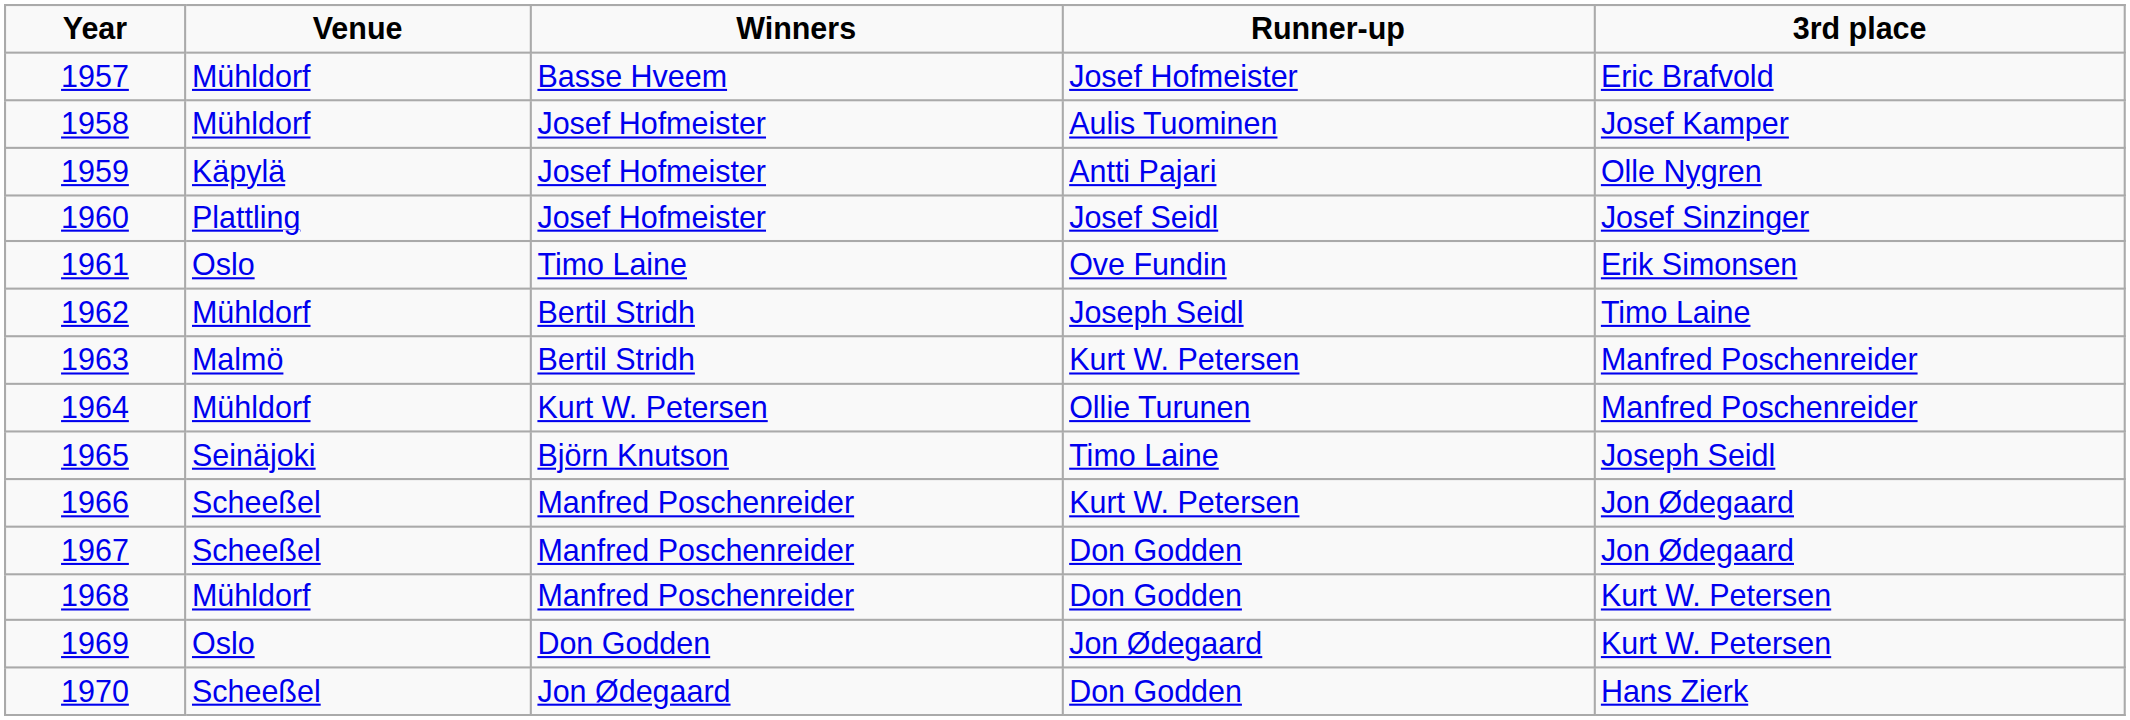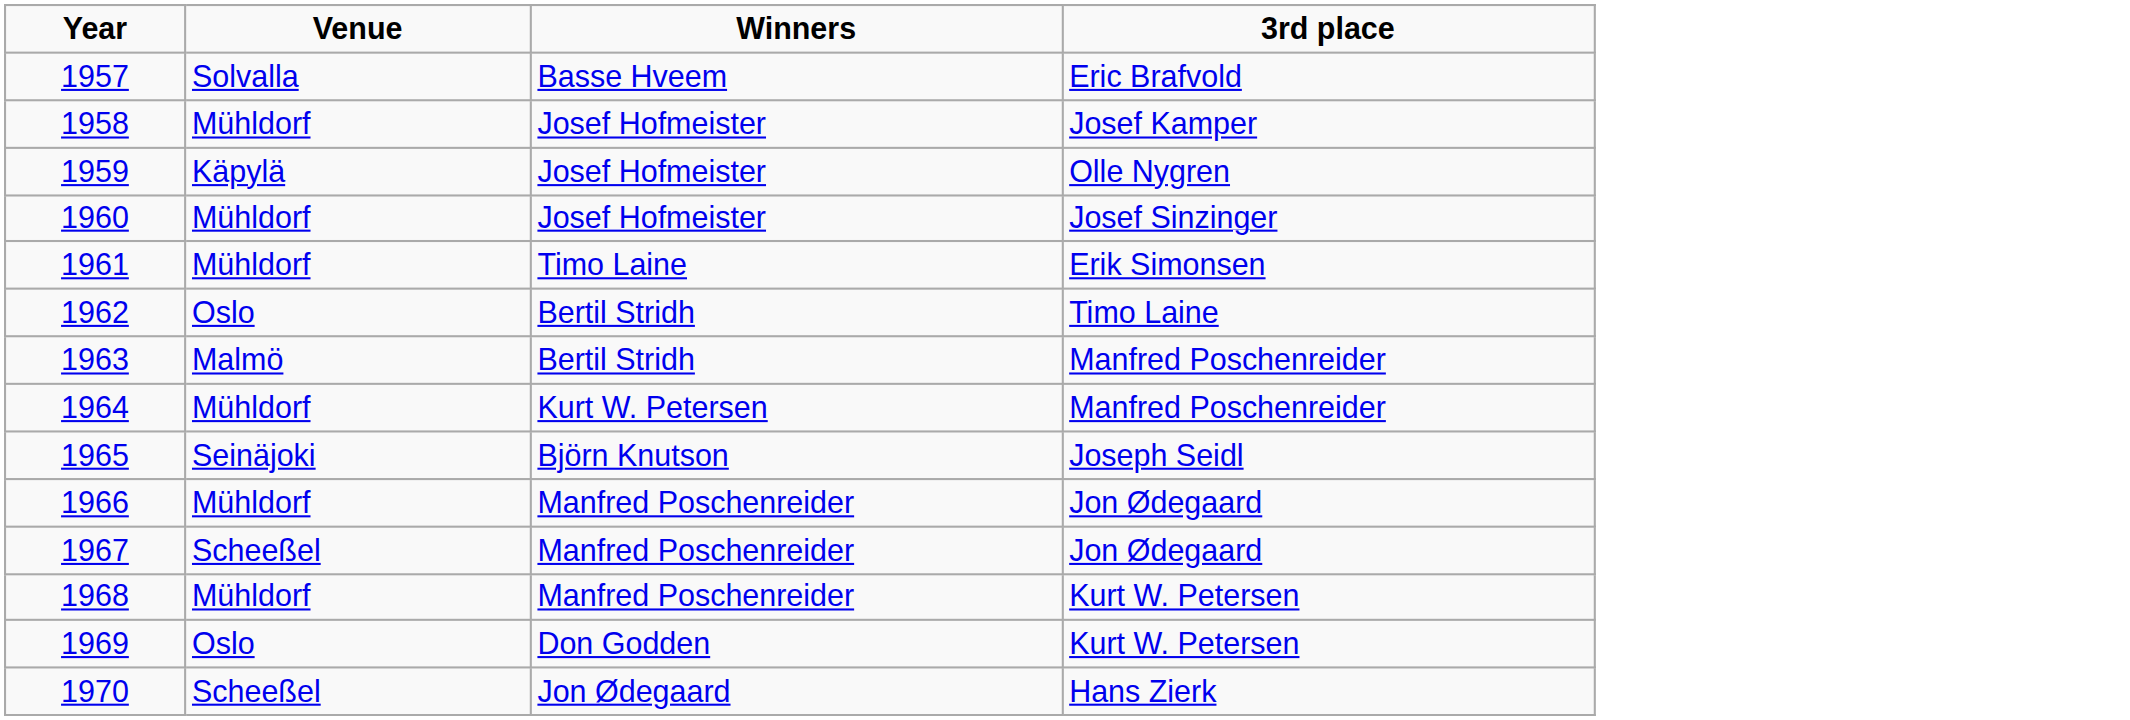 <table class="wikitable" style="font-size: 92%">
 <tr align=center>
 <td width=80px  ><strong>Year</strong></td>
 <td width=160px ><strong>Venue</strong></td>
 <td width=250px ><strong>Winners</strong></td>
-<td width=250px ><strong>Runner-up</strong></td>
 <td width=250px ><strong>3rd place</strong></td>
 </tr>
 <tr>
 <td align=center><a href='#'>1957</a></td>
-<td> <a href='#'>Mühldorf</a></td>
+<td> <a href='#'>Solvalla</a></td>
 <td> <a href='#'>Basse Hveem</a></td>
-<td> <a href='#'>Josef Hofmeister</a></td>
 <td> <a href='#'>Eric Brafvold</a></td>
 </tr>
 <tr>
 <td align=center><a href='#'>1958</a></td>
 <td> <a href='#'>Mühldorf</a></td>
 <td> <a href='#'>Josef Hofmeister</a></td>
-<td> <a href='#'>Aulis Tuominen</a></td>
 <td> <a href='#'>Josef Kamper</a></td>
 </tr>
 <tr>
 <td align=center><a href='#'>1959</a></td>
 <td> <a href='#'>Käpylä</a></td>
 <td> <a href='#'>Josef Hofmeister</a></td>
-<td> <a href='#'>Antti Pajari</a></td>
 <td> <a href='#'>Olle Nygren</a></td>
 </tr>
 <tr>
 <td align=center><a href='#'>1960</a></td>
-<td> <a href='#'>Plattling</a></td>
+<td> <a href='#'>Mühldorf</a></td>
 <td> <a href='#'>Josef Hofmeister</a></td>
-<td> <a href='#'>Josef Seidl</a></td>
 <td> <a href='#'>Josef Sinzinger</a></td>
 </tr>
 <tr>
 <td align=center><a href='#'>1961</a></td>
-<td> <a href='#'>Oslo</a></td>
+<td> <a href='#'>Mühldorf</a></td>
 <td> <a href='#'>Timo Laine</a></td>
-<td> <a href='#'>Ove Fundin</a></td>
 <td> <a href='#'>Erik Simonsen</a></td>
 </tr>
 <tr>
 <td align=center><a href='#'>1962</a></td>
-<td> <a href='#'>Mühldorf</a></td>
+<td> <a href='#'>Oslo</a></td>
 <td> <a href='#'>Bertil Stridh</a></td>
-<td> <a href='#'>Joseph Seidl</a></td>
 <td> <a href='#'>Timo Laine</a></td>
 </tr>
 <tr>
 <td align=center><a href='#'>1963</a></td>
 <td> <a href='#'>Malmö</a></td>
 <td> <a href='#'>Bertil Stridh</a></td>
-<td> <a href='#'>Kurt W. Petersen</a></td>
 <td> <a href='#'>Manfred Poschenreider</a></td>
 </tr>
 <tr>
 <td align=center><a href='#'>1964</a></td>
 <td> <a href='#'>Mühldorf</a></td>
 <td> <a href='#'>Kurt W. Petersen</a></td>
-<td> <a href='#'>Ollie Turunen</a></td>
 <td> <a href='#'>Manfred Poschenreider</a></td>
 </tr>
 <tr>
 <td align=center><a href='#'>1965</a></td>
 <td> <a href='#'>Seinäjoki</a></td>
 <td> <a href='#'>Björn Knutson</a></td>
-<td> <a href='#'>Timo Laine</a></td>
 <td> <a href='#'>Joseph Seidl</a></td>
 </tr>
 <tr>
 <td align=center><a href='#'>1966</a></td>
-<td> <a href='#'>Scheeßel</a></td>
+<td> <a href='#'>Mühldorf</a></td>
 <td> <a href='#'>Manfred Poschenreider</a></td>
-<td> <a href='#'>Kurt W. Petersen</a></td>
 <td> <a href='#'>Jon Ødegaard</a></td>
 </tr>
 <tr>
 <td align=center><a href='#'>1967</a></td>
 <td> <a href='#'>Scheeßel</a></td>
 <td> <a href='#'>Manfred Poschenreider</a></td>
-<td> <a href='#'>Don Godden</a></td>
 <td> <a href='#'>Jon Ødegaard</a></td>
 </tr>
 <tr>
 <td align=center><a href='#'>1968</a></td>
 <td> <a href='#'>Mühldorf</a></td>
 <td> <a href='#'>Manfred Poschenreider</a></td>
-<td> <a href='#'>Don Godden</a></td>
 <td> <a href='#'>Kurt W. Petersen</a></td>
 </tr>
 <tr>
 <td align=center><a href='#'>1969</a></td>
 <td> <a href='#'>Oslo</a></td>
 <td> <a href='#'>Don Godden</a></td>
-<td> <a href='#'>Jon Ødegaard</a></td>
 <td> <a href='#'>Kurt W. Petersen</a></td>
 </tr>
 <tr>
 <td align=center><a href='#'>1970</a></td>
 <td> <a href='#'>Scheeßel</a></td>
 <td> <a href='#'>Jon Ødegaard</a></td>
-<td> <a href='#'>Don Godden</a></td>
 <td> <a href='#'>Hans Zierk</a></td>
 </tr>
 </table>
